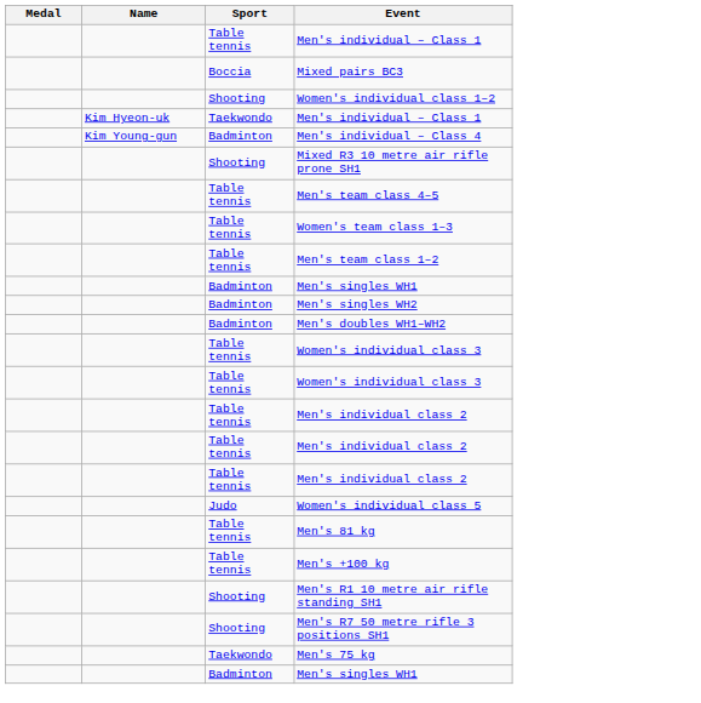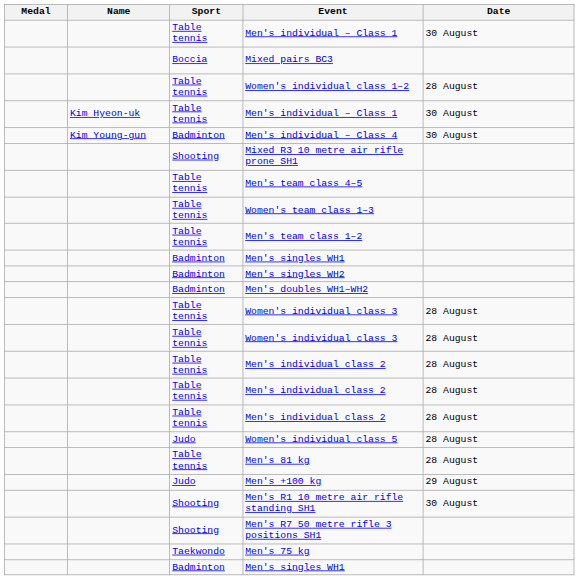 <table class="wikitable sortable" style="font-size:95%">
 <tr>
 <th style="width:6em">Medal</th>
 <th style="width:10em">Name</th>
 <th style="width:7em">Sport</th>
 <th style="width:18em">Event</th>
+<th style="width:15em">Date</th>
 </tr>
 <tr>
 <td></td>
 <td></td>
 <td><a href='#'>Table tennis</a></td>
 <td><a href='#'>Men's individual – Class 1</a></td>
+<td>30 August</td>
 </tr>
 <tr>
 <td></td>
 <td><br><br></td>
 <td><a href='#'>Boccia</a></td>
 <td><a href='#'>Mixed pairs BC3</a></td>
+<td></td>
 </tr>
 <tr>
 <td></td>
 <td></td>
-<td><a href='#'>Shooting</a></td>
+<td><a href='#'>Table tennis</a></td>
 <td><a href='#'>Women's individual class 1–2</a></td>
+<td>28 August</td>
 </tr>
 <tr>
 <td></td>
 <td><a href='#'>Kim Hyeon-uk</a></td>
-<td><a href='#'>Taekwondo</a></td>
+<td><a href='#'>Table tennis</a></td>
 <td><a href='#'>Men's individual – Class 1</a></td>
+<td>30 August</td>
 </tr>
 <tr>
 <td></td>
 <td><a href='#'>Kim Young-gun</a></td>
 <td><a href='#'>Badminton</a></td>
 <td><a href='#'>Men's individual – Class 4</a></td>
+<td>30 August</td>
 </tr>
 <tr>
 <td></td>
 <td></td>
 <td><a href='#'>Shooting</a></td>
 <td><a href='#'>Mixed R3 10 metre air rifle prone SH1</a></td>
+<td></td>
 </tr>
 <tr>
 <td></td>
 <td><br></td>
 <td><a href='#'>Table tennis</a></td>
 <td><a href='#'>Men's team class 4–5</a></td>
+<td></td>
 </tr>
 <tr>
 <td></td>
 <td><br></td>
 <td><a href='#'>Table tennis</a></td>
 <td><a href='#'>Women's team class 1–3</a></td>
+<td></td>
 </tr>
 <tr>
 <td></td>
 <td><br></td>
 <td><a href='#'>Table tennis</a></td>
 <td><a href='#'>Men's team class 1–2</a></td>
+<td></td>
 </tr>
 <tr>
 <td></td>
 <td></td>
 <td><a href='#'>Badminton</a></td>
 <td><a href='#'>Men's singles WH1</a></td>
+<td></td>
 </tr>
 <tr>
 <td></td>
 <td></td>
 <td><a href='#'>Badminton</a></td>
 <td><a href='#'>Men's singles WH2</a></td>
+<td></td>
 </tr>
 <tr>
 <td></td>
 <td><br></td>
 <td><a href='#'>Badminton</a></td>
 <td><a href='#'>Men's doubles WH1–WH2</a></td>
+<td></td>
 </tr>
 <tr>
 <td></td>
 <td></td>
 <td><a href='#'>Table tennis</a></td>
 <td><a href='#'>Women's individual class 3</a></td>
+<td>28 August</td>
 </tr>
 <tr>
 <td></td>
 <td></td>
 <td><a href='#'>Table tennis</a></td>
 <td><a href='#'>Women's individual class 3</a></td>
+<td>28 August</td>
 </tr>
 <tr>
 <td></td>
 <td></td>
 <td><a href='#'>Table tennis</a></td>
 <td><a href='#'>Men's individual class 2</a></td>
+<td>28 August</td>
 </tr>
 <tr>
 <td></td>
 <td></td>
 <td><a href='#'>Table tennis</a></td>
 <td><a href='#'>Men's individual class 2</a></td>
+<td>28 August</td>
 </tr>
 <tr>
 <td></td>
 <td></td>
 <td><a href='#'>Table tennis</a></td>
 <td><a href='#'>Men's individual class 2</a></td>
+<td>28 August</td>
 </tr>
 <tr>
 <td></td>
 <td></td>
 <td><a href='#'>Judo</a></td>
 <td><a href='#'>Women's individual class 5</a></td>
+<td>28 August</td>
 </tr>
 <tr>
 <td></td>
 <td></td>
 <td><a href='#'>Table tennis</a></td>
 <td><a href='#'>Men's 81 kg</a></td>
+<td>28 August</td>
 </tr>
 <tr>
 <td></td>
 <td></td>
-<td><a href='#'>Table tennis</a></td>
+<td><a href='#'>Judo</a></td>
 <td><a href='#'>Men's +100 kg</a></td>
+<td>29 August</td>
 </tr>
 <tr>
 <td></td>
 <td></td>
 <td><a href='#'>Shooting</a></td>
 <td><a href='#'>Men's R1 10 metre air rifle standing SH1</a></td>
+<td>30 August</td>
 </tr>
 <tr>
 <td></td>
 <td></td>
 <td><a href='#'>Shooting</a></td>
 <td><a href='#'>Men's R7 50 metre rifle 3 positions SH1</a></td>
+<td></td>
 </tr>
 <tr>
 <td></td>
 <td></td>
 <td><a href='#'>Taekwondo</a></td>
 <td><a href='#'>Men's 75 kg</a></td>
+<td></td>
 </tr>
 <tr>
 <td></td>
 <td></td>
 <td><a href='#'>Badminton</a></td>
 <td><a href='#'>Men's singles WH1</a></td>
+<td></td>
 </tr>
 </table>
